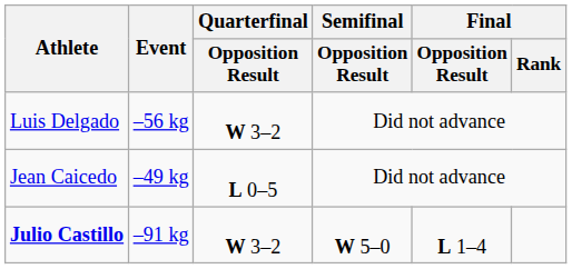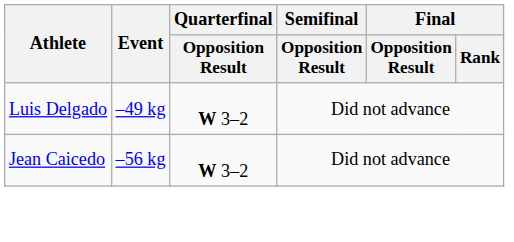 <table class=wikitable style=font-size:90%;text-align:center>
 <tr>
 <th rowspan=2>Athlete</th>
 <th rowspan=2>Event</th>
 <th>Quarterfinal</th>
 <th>Semifinal</th>
 <th colspan=2>Final</th>
 </tr>
 <tr style=font-size:95%>
 <th>Opposition<br>Result</th>
 <th>Opposition<br>Result</th>
 <th>Opposition<br>Result</th>
 <th>Rank</th>
 </tr>
 <tr>
 <td align=left><a href='#'>Luis Delgado</a></td>
-<td align=left><a href='#'>–56 kg</a></td>
+<td align=left><a href='#'>–49 kg</a></td>
 <td><br><strong>W</strong> 3–2</td>
 <td colspan=3>Did not advance</td>
 </tr>
 <tr>
 <td align=left><a href='#'>Jean Caicedo</a></td>
-<td align=left><a href='#'>–49 kg</a></td>
-<td><br><strong>L</strong> 0–5</td>
+<td align=left><a href='#'>–56 kg</a></td>
+<td><br><strong>W</strong> 3–2</td>
 <td colspan=3>Did not advance</td>
 </tr>
-<tr>
-<td align=left><strong><a href='#'>Julio Castillo</a></strong></td>
-<td align=left><a href='#'>–91 kg</a></td>
-<td><br><strong>W</strong> 3–2</td>
-<td><br><strong>W</strong> 5–0</td>
-<td><br><strong>L</strong> 1–4</td>
-<td></td>
-</tr>
 </table>
